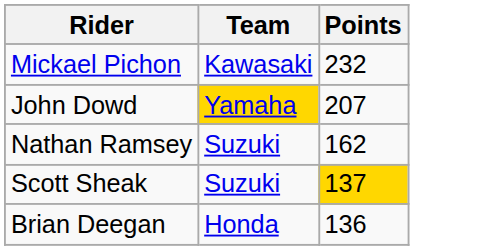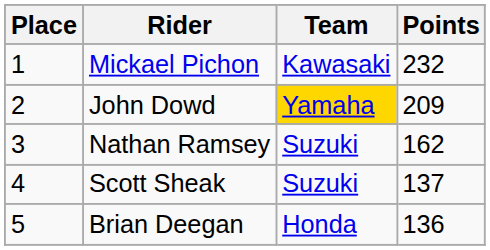 <table class="wikitable" style="font-size: 85%;">
 <tr>
+<th>Place</th>
 <th>Rider</th>
 <th>Team</th>
 <th>Points</th>
 </tr>
 <tr>
+<td>1</td>
 <td> <a href='#'>Mickael Pichon</a></td>
 <td><a href='#'>Kawasaki</a></td>
 <td>232</td>
 </tr>
 <tr>
+<td>2</td>
 <td> John Dowd</td>
 <td style="background: gold;"><a href='#'>Yamaha</a></td>
-<td>207</td>
+<td>209</td>
 </tr>
 <tr>
+<td>3</td>
 <td> Nathan Ramsey</td>
 <td><a href='#'>Suzuki</a></td>
 <td>162</td>
 </tr>
 <tr>
+<td>4</td>
 <td> Scott Sheak</td>
 <td><a href='#'>Suzuki</a></td>
-<td style="background: gold;">137</td>
+<td>137</td>
 </tr>
 <tr>
+<td>5</td>
 <td> Brian Deegan</td>
 <td><a href='#'>Honda</a></td>
 <td>136</td>
 </tr>
 </table>
